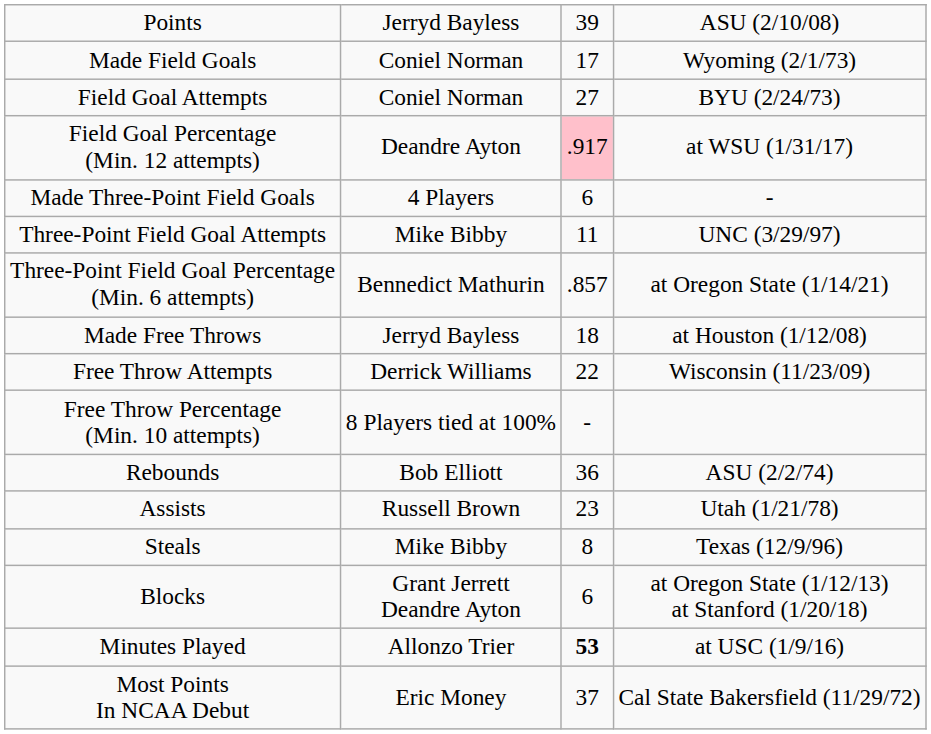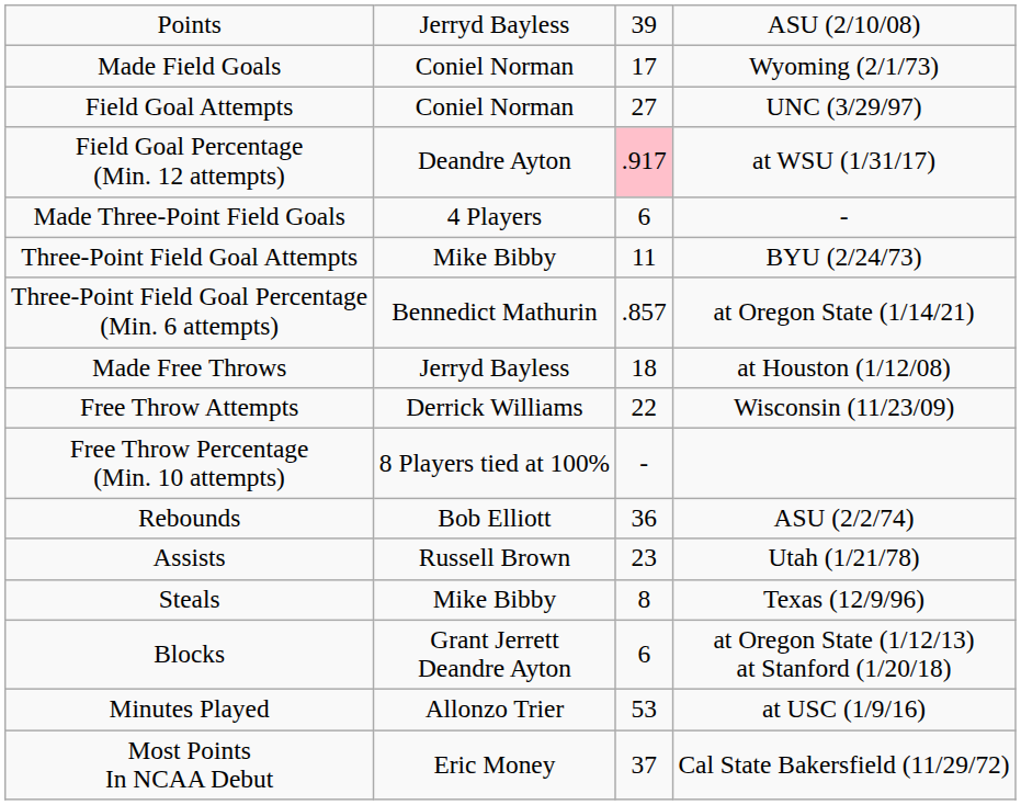 <table class="wikitable" style="text-align:center;">
 <tr>
 <td>Points</td>
 <td>Jerryd Bayless</td>
 <td>39</td>
 <td>ASU (2/10/08)</td>
 </tr>
 <tr>
 <td>Made Field Goals</td>
 <td>Coniel Norman</td>
 <td>17</td>
 <td>Wyoming (2/1/73)</td>
 </tr>
 <tr>
 <td>Field Goal Attempts</td>
 <td>Coniel Norman</td>
 <td>27</td>
-<td>BYU (2/24/73)</td>
+<td>UNC (3/29/97)</td>
 </tr>
 <tr>
 <td>Field Goal Percentage<br>(Min. 12 attempts)</td>
 <td>Deandre Ayton</td>
 <td style="background: pink;">.917</td>
 <td>at WSU (1/31/17)</td>
 </tr>
 <tr>
 <td>Made Three-Point Field Goals</td>
 <td>4 Players</td>
 <td>6</td>
 <td>-</td>
 </tr>
 <tr>
 <td>Three-Point Field Goal Attempts</td>
 <td>Mike Bibby</td>
 <td>11</td>
-<td>UNC (3/29/97)</td>
+<td>BYU (2/24/73)</td>
 </tr>
 <tr>
 <td>Three-Point Field Goal Percentage<br>(Min. 6 attempts)</td>
 <td>Bennedict Mathurin</td>
 <td>.857</td>
 <td>at Oregon State (1/14/21)</td>
 </tr>
 <tr>
 <td>Made Free Throws</td>
 <td>Jerryd Bayless</td>
 <td>18</td>
 <td>at Houston (1/12/08)</td>
 </tr>
 <tr>
 <td>Free Throw Attempts</td>
 <td>Derrick Williams</td>
 <td>22</td>
 <td>Wisconsin (11/23/09)</td>
 </tr>
 <tr>
 <td>Free Throw Percentage<br>(Min. 10 attempts)</td>
 <td>8 Players tied at 100%</td>
 <td>-</td>
 </tr>
 <tr>
 <td>Rebounds</td>
 <td>Bob Elliott</td>
 <td>36</td>
 <td>ASU (2/2/74)</td>
 </tr>
 <tr>
 <td>Assists</td>
 <td>Russell Brown</td>
 <td>23</td>
 <td>Utah (1/21/78)</td>
 </tr>
 <tr>
 <td>Steals</td>
 <td>Mike Bibby</td>
 <td>8</td>
 <td>Texas (12/9/96)</td>
 </tr>
 <tr>
 <td>Blocks</td>
 <td>Grant Jerrett<br>Deandre Ayton</td>
 <td>6</td>
 <td>at Oregon State (1/12/13)<br>at Stanford (1/20/18)</td>
 </tr>
 <tr>
 <td>Minutes Played</td>
 <td>Allonzo Trier</td>
-<td><strong>53</strong></td>
+<td>53</td>
 <td>at USC (1/9/16)</td>
 </tr>
 <tr>
 <td>Most Points<br>In NCAA Debut</td>
 <td>Eric Money</td>
 <td>37</td>
 <td>Cal State Bakersfield (11/29/72)</td>
 </tr>
 </table>
